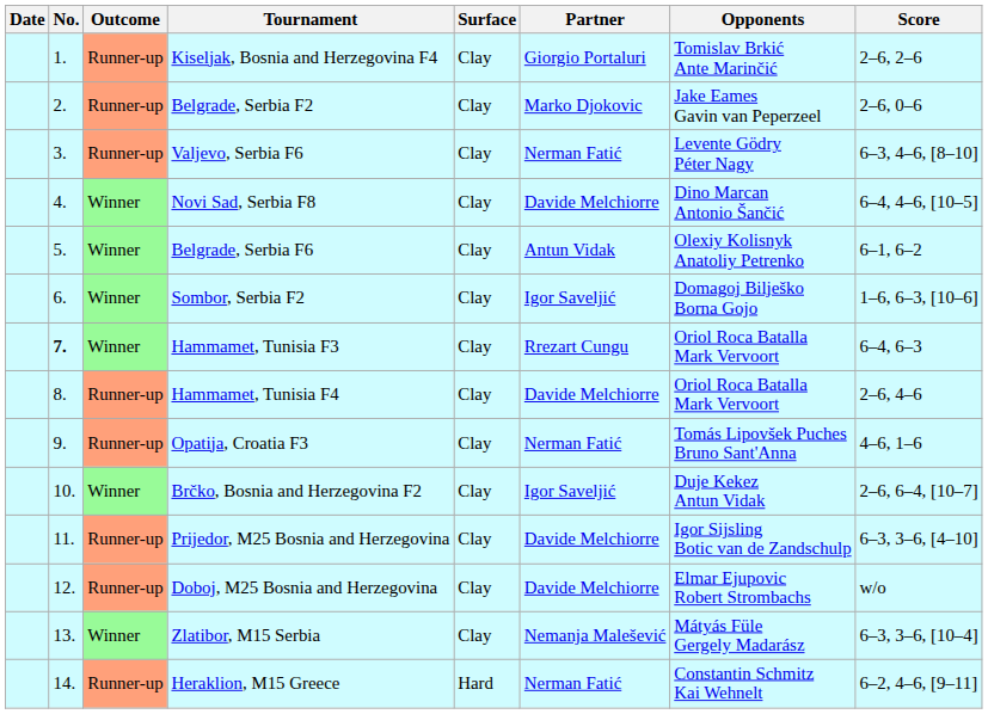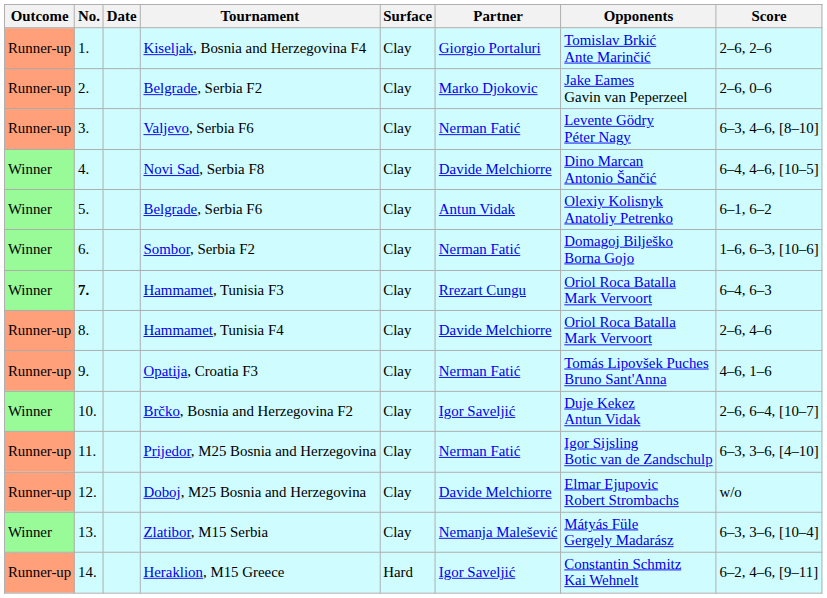 <table class=wikitable>
 <tr>
+<th>Outcome</th>
+<th>No.</th>
 <th>Date</th>
-<th>No.</th>
-<th>Outcome</th>
 <th>Tournament</th>
 <th>Surface</th>
 <th>Partner</th>
 <th>Opponents</th>
 <th>Score</th>
 </tr>
 <tr style="background:#cffcff;">
+<td bgcolor=FFA07A>Runner-up</td>
+<td>1.</td>
 <td></td>
-<td>1.</td>
-<td bgcolor=FFA07A>Runner-up</td>
 <td> <a href='#'>Kiseljak</a>, Bosnia and Herzegovina F4</td>
 <td>Clay</td>
 <td> <a href='#'>Giorgio Portaluri</a></td>
 <td> <a href='#'>Tomislav Brkić</a><br> <a href='#'>Ante Marinčić</a></td>
 <td>2–6, 2–6</td>
 </tr>
 <tr style="background:#cffcff;">
+<td bgcolor=FFA07A>Runner-up</td>
+<td>2.</td>
 <td></td>
-<td>2.</td>
-<td bgcolor=FFA07A>Runner-up</td>
 <td> <a href='#'>Belgrade</a>, Serbia F2</td>
 <td>Clay</td>
 <td> <a href='#'>Marko Djokovic</a></td>
 <td> <a href='#'>Jake Eames</a><br> Gavin van Peperzeel</td>
 <td>2–6, 0–6</td>
 </tr>
 <tr style="background:#cffcff;">
+<td bgcolor=FFA07A>Runner-up</td>
+<td>3.</td>
 <td></td>
-<td>3.</td>
-<td bgcolor=FFA07A>Runner-up</td>
 <td> <a href='#'>Valjevo</a>, Serbia F6</td>
 <td>Clay</td>
 <td> <a href='#'>Nerman Fatić</a></td>
 <td> <a href='#'>Levente Gödry</a><br> <a href='#'>Péter Nagy</a></td>
 <td>6–3, 4–6, [8–10]</td>
 </tr>
 <tr style="background:#cffcff;">
+<td bgcolor=98FB98>Winner</td>
+<td>4.</td>
 <td></td>
-<td>4.</td>
-<td bgcolor=98FB98>Winner</td>
 <td> <a href='#'>Novi Sad</a>, Serbia F8</td>
 <td>Clay</td>
 <td> <a href='#'>Davide Melchiorre</a></td>
 <td> <a href='#'>Dino Marcan</a><br> <a href='#'>Antonio Šančić</a></td>
 <td>6–4, 4–6, [10–5]</td>
 </tr>
 <tr style="background:#cffcff;">
+<td bgcolor=98FB98>Winner</td>
+<td>5.</td>
 <td></td>
-<td>5.</td>
-<td bgcolor=98FB98>Winner</td>
 <td> <a href='#'>Belgrade</a>, Serbia F6</td>
 <td>Clay</td>
 <td> <a href='#'>Antun Vidak</a></td>
 <td> <a href='#'>Olexiy Kolisnyk</a><br> <a href='#'>Anatoliy Petrenko</a></td>
 <td>6–1, 6–2</td>
 </tr>
 <tr style="background:#cffcff;">
+<td bgcolor=98FB98>Winner</td>
+<td>6.</td>
 <td></td>
-<td>6.</td>
-<td bgcolor=98FB98>Winner</td>
 <td> <a href='#'>Sombor</a>, Serbia F2</td>
 <td>Clay</td>
-<td> <a href='#'>Igor Saveljić</a></td>
+<td> <a href='#'>Nerman Fatić</a></td>
 <td> <a href='#'>Domagoj Bilješko</a><br> <a href='#'>Borna Gojo</a></td>
 <td>1–6, 6–3, [10–6]</td>
 </tr>
 <tr style="background:#cffcff;">
+<td bgcolor=98FB98>Winner</td>
+<td><strong>7.</strong></td>
 <td></td>
-<td><strong>7.</strong></td>
-<td bgcolor=98FB98>Winner</td>
 <td> <a href='#'>Hammamet</a>, Tunisia F3</td>
 <td>Clay</td>
 <td> <a href='#'>Rrezart Cungu</a></td>
 <td> <a href='#'>Oriol Roca Batalla</a><br> <a href='#'>Mark Vervoort</a></td>
 <td>6–4, 6–3</td>
 </tr>
 <tr style="background:#cffcff;">
+<td bgcolor=FFA07A>Runner-up</td>
+<td>8.</td>
 <td></td>
-<td>8.</td>
-<td bgcolor=FFA07A>Runner-up</td>
 <td> <a href='#'>Hammamet</a>, Tunisia F4</td>
 <td>Clay</td>
 <td> <a href='#'>Davide Melchiorre</a></td>
 <td> <a href='#'>Oriol Roca Batalla</a><br> <a href='#'>Mark Vervoort</a></td>
 <td>2–6, 4–6</td>
 </tr>
 <tr style="background:#cffcff;">
+<td bgcolor=FFA07A>Runner-up</td>
+<td>9.</td>
 <td></td>
-<td>9.</td>
-<td bgcolor=FFA07A>Runner-up</td>
 <td> <a href='#'>Opatija</a>, Croatia F3</td>
 <td>Clay</td>
 <td> <a href='#'>Nerman Fatić</a></td>
 <td> <a href='#'>Tomás Lipovšek Puches</a><br> <a href='#'>Bruno Sant'Anna</a></td>
 <td>4–6, 1–6</td>
 </tr>
 <tr style="background:#cffcff;">
+<td bgcolor=98FB98>Winner</td>
+<td>10.</td>
 <td></td>
-<td>10.</td>
-<td bgcolor=98FB98>Winner</td>
 <td> <a href='#'>Brčko</a>, Bosnia and Herzegovina F2</td>
 <td>Clay</td>
 <td> <a href='#'>Igor Saveljić</a></td>
 <td> <a href='#'>Duje Kekez</a><br> <a href='#'>Antun Vidak</a></td>
 <td>2–6, 6–4, [10–7]</td>
 </tr>
 <tr style="background:#cffcff;">
+<td bgcolor=FFA07A>Runner-up</td>
+<td>11.</td>
 <td></td>
-<td>11.</td>
-<td bgcolor=FFA07A>Runner-up</td>
 <td> <a href='#'>Prijedor</a>, M25 Bosnia and Herzegovina</td>
 <td>Clay</td>
-<td> <a href='#'>Davide Melchiorre</a></td>
+<td> <a href='#'>Nerman Fatić</a></td>
 <td> <a href='#'>Igor Sijsling</a><br> <a href='#'>Botic van de Zandschulp</a></td>
 <td>6–3, 3–6, [4–10]</td>
 </tr>
 <tr style="background:#cffcff;">
+<td bgcolor=FFA07A>Runner-up</td>
+<td>12.</td>
 <td></td>
-<td>12.</td>
-<td bgcolor=FFA07A>Runner-up</td>
 <td> <a href='#'>Doboj</a>, M25 Bosnia and Herzegovina</td>
 <td>Clay</td>
 <td> <a href='#'>Davide Melchiorre</a></td>
 <td> <a href='#'>Elmar Ejupovic</a><br> <a href='#'>Robert Strombachs</a></td>
 <td>w/o</td>
 </tr>
 <tr style="background:#cffcff;">
+<td bgcolor=98FB98>Winner</td>
+<td>13.</td>
 <td></td>
-<td>13.</td>
-<td bgcolor=98FB98>Winner</td>
 <td> <a href='#'>Zlatibor</a>, M15 Serbia</td>
 <td>Clay</td>
 <td> <a href='#'>Nemanja Malešević</a></td>
 <td> <a href='#'>Mátyás Füle</a><br> <a href='#'>Gergely Madarász</a></td>
 <td>6–3, 3–6, [10–4]</td>
 </tr>
 <tr style="background:#cffcff;">
+<td bgcolor=FFA07A>Runner-up</td>
+<td>14.</td>
 <td></td>
-<td>14.</td>
-<td bgcolor=FFA07A>Runner-up</td>
 <td> <a href='#'>Heraklion</a>, M15 Greece</td>
 <td>Hard</td>
-<td> <a href='#'>Nerman Fatić</a></td>
+<td> <a href='#'>Igor Saveljić</a></td>
 <td> <a href='#'>Constantin Schmitz</a><br> <a href='#'>Kai Wehnelt</a></td>
 <td>6–2, 4–6, [9–11]</td>
 </tr>
 </table>
